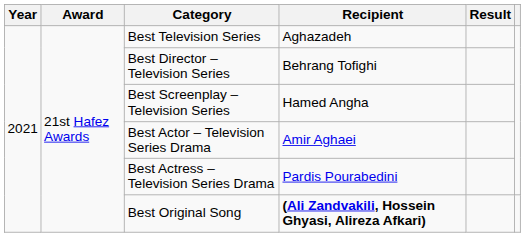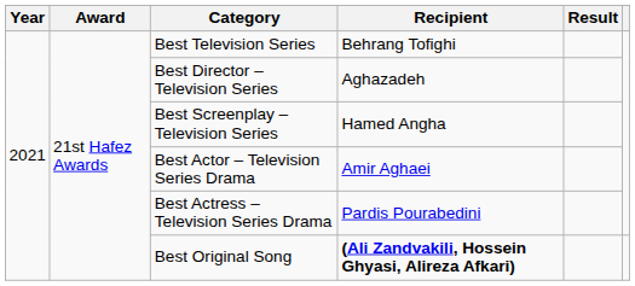 <table class="wikitable">
 <tr>
 <th>Year</th>
 <th>Award</th>
 <th>Category</th>
 <th>Recipient</th>
 <th>Result</th>
 <th></th>
 </tr>
 <tr>
 <td rowspan="6">2021</td>
 <td rowspan="6">21st <a href='#'>Hafez Awards</a></td>
 <td>Best Television Series</td>
-<td>Aghazadeh</td>
+<td>Behrang Tofighi</td>
 <td></td>
 <td rowspan="5"></td>
 </tr>
 <tr>
 <td>Best Director – Television Series</td>
-<td>Behrang Tofighi</td>
+<td>Aghazadeh</td>
 <td></td>
 </tr>
 <tr>
 <td>Best Screenplay – Television Series</td>
 <td>Hamed Angha</td>
 <td></td>
 </tr>
 <tr>
 <td>Best Actor – Television Series Drama</td>
 <td><a href='#'>Amir Aghaei</a></td>
 <td></td>
 </tr>
 <tr>
 <td>Best Actress – Television Series Drama</td>
 <td><a href='#'>Pardis Pourabedini</a></td>
 <td></td>
 </tr>
 <tr>
 <td>Best Original Song</td>
 <td><strong> (<a href='#'>Ali Zandvakili</a>, Hossein Ghyasi, Alireza Afkari)</strong></td>
 <td></td>
 <td></td>
 </tr>
 </table>
